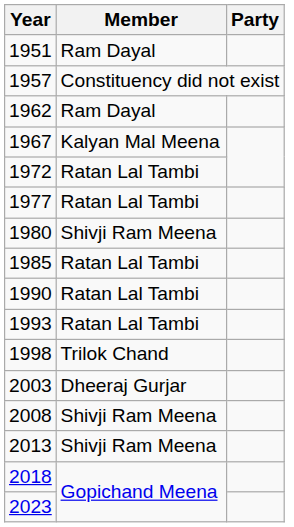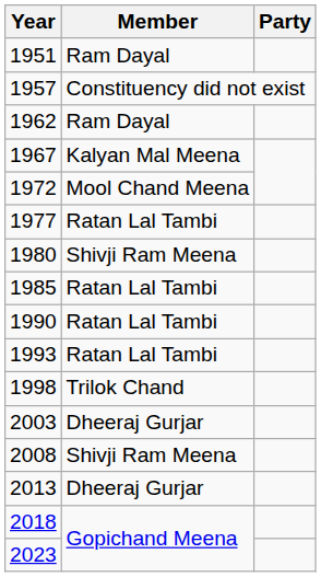 <table class="wikitable sortable">
 <tr>
 <th>Year</th>
 <th>Member</th>
 <th colspan=2>Party</th>
 </tr>
 <tr>
 <td>1951</td>
 <td>Ram Dayal</td>
 <td></td>
 </tr>
 <tr>
 <td>1957</td>
 <td colspan=3>Constituency did not exist</td>
 </tr>
 <tr>
 <td>1962</td>
 <td>Ram Dayal</td>
 <td></td>
 </tr>
 <tr>
 <td>1967</td>
 <td>Kalyan Mal Meena</td>
 </tr>
 <tr>
 <td>1972</td>
-<td>Ratan Lal Tambi</td>
+<td>Mool Chand Meena</td>
 </tr>
 <tr>
 <td>1977</td>
 <td>Ratan Lal Tambi</td>
 <td></td>
 </tr>
 <tr>
 <td>1980</td>
 <td>Shivji Ram Meena</td>
 <td></td>
 </tr>
 <tr>
 <td>1985</td>
 <td>Ratan Lal Tambi</td>
 <td></td>
 </tr>
 <tr>
 <td>1990</td>
 <td>Ratan Lal Tambi</td>
 <td></td>
 </tr>
 <tr>
 <td>1993</td>
 <td>Ratan Lal Tambi</td>
 <td></td>
 </tr>
 <tr>
 <td>1998</td>
 <td>Trilok Chand</td>
 <td></td>
 </tr>
 <tr>
 <td>2003</td>
 <td>Dheeraj Gurjar</td>
 <td></td>
 </tr>
 <tr>
 <td>2008</td>
 <td>Shivji Ram Meena</td>
 </tr>
 <tr>
 <td>2013</td>
-<td>Shivji Ram Meena</td>
+<td>Dheeraj Gurjar</td>
 <td></td>
 </tr>
 <tr>
 <td><a href='#'>2018</a></td>
 <td rowspan=2><a href='#'>Gopichand Meena</a></td>
 <td></td>
 </tr>
 <tr>
 <td><a href='#'>2023</a></td>
 </tr>
 </table>
